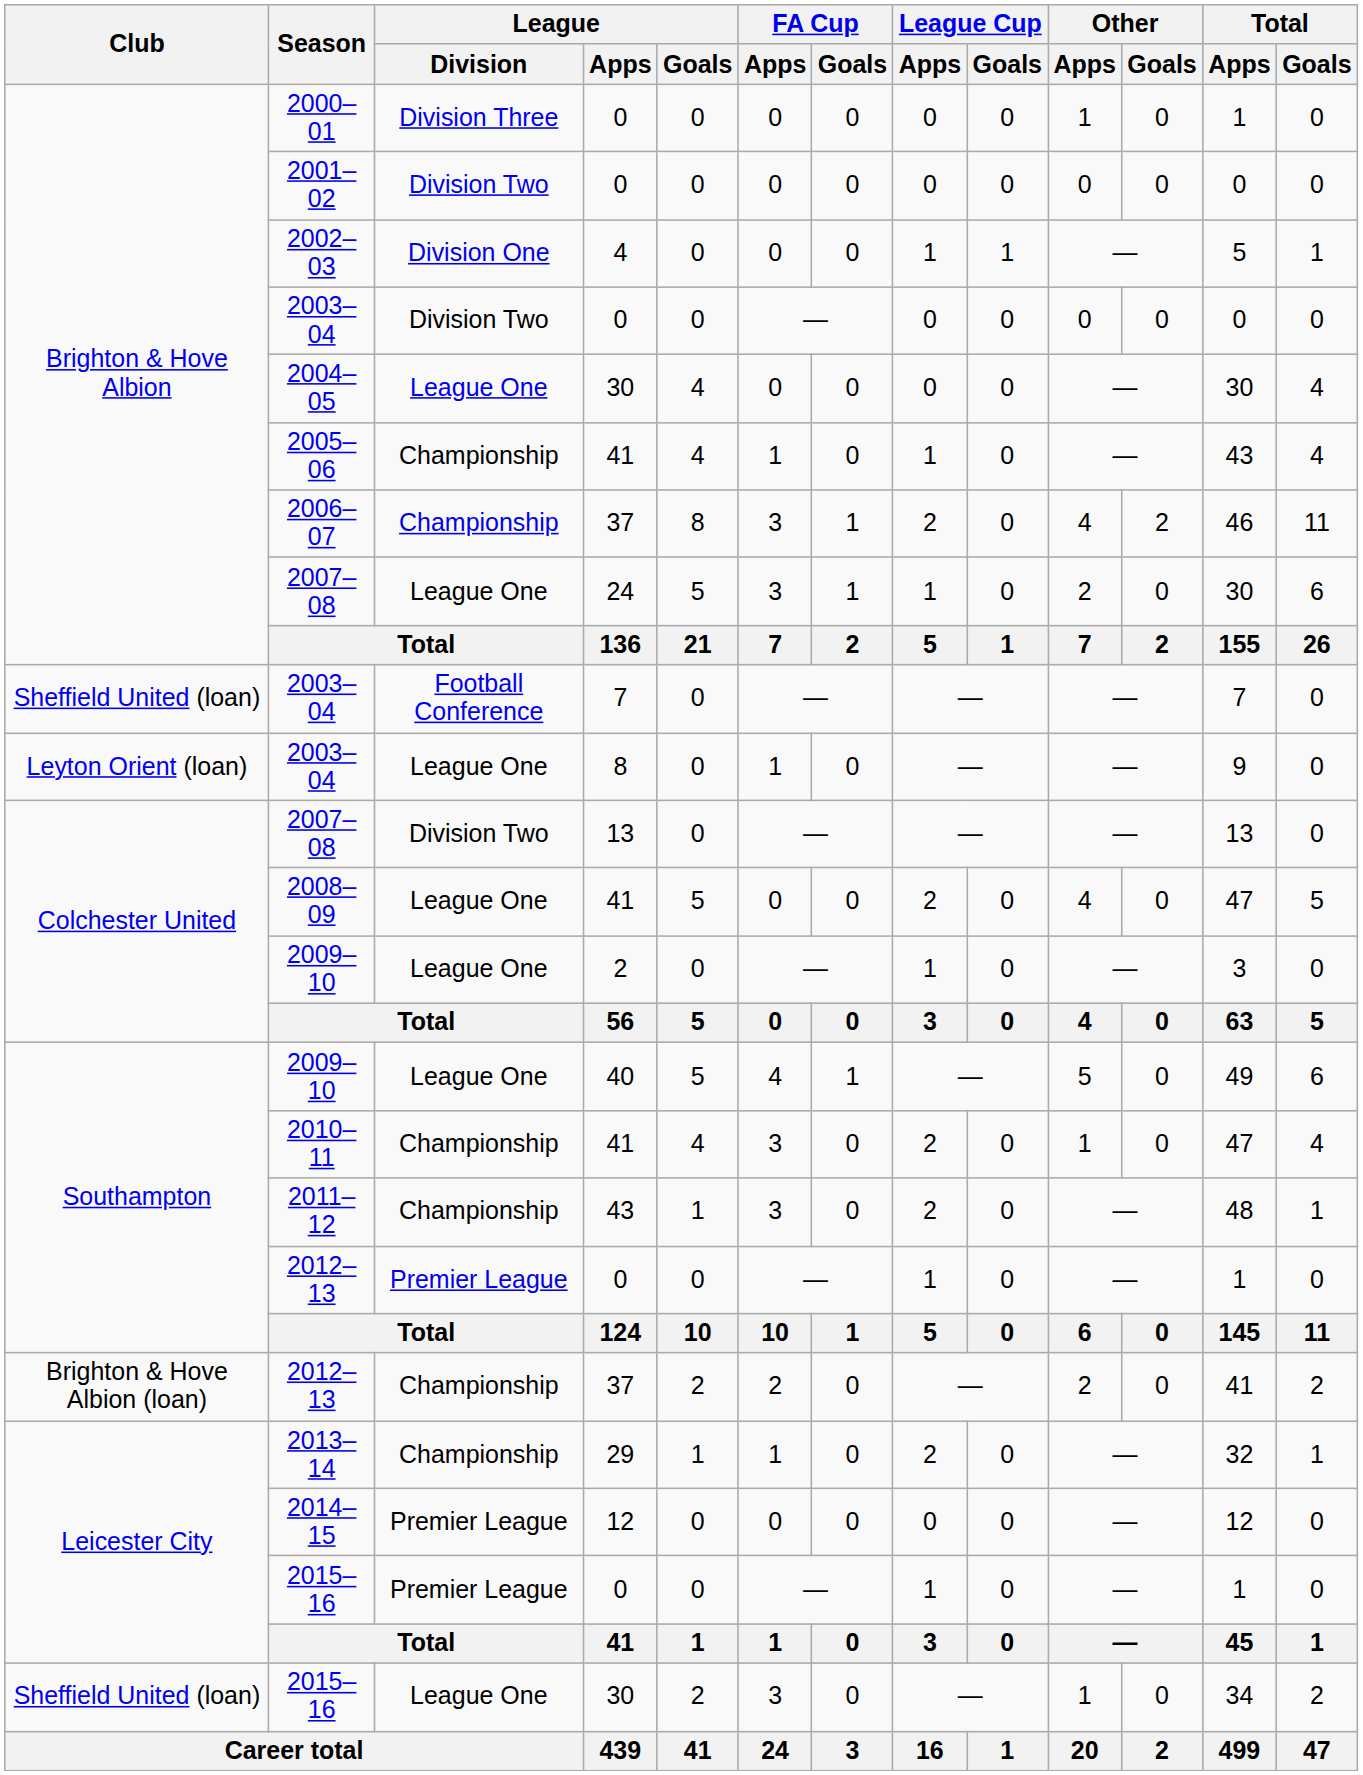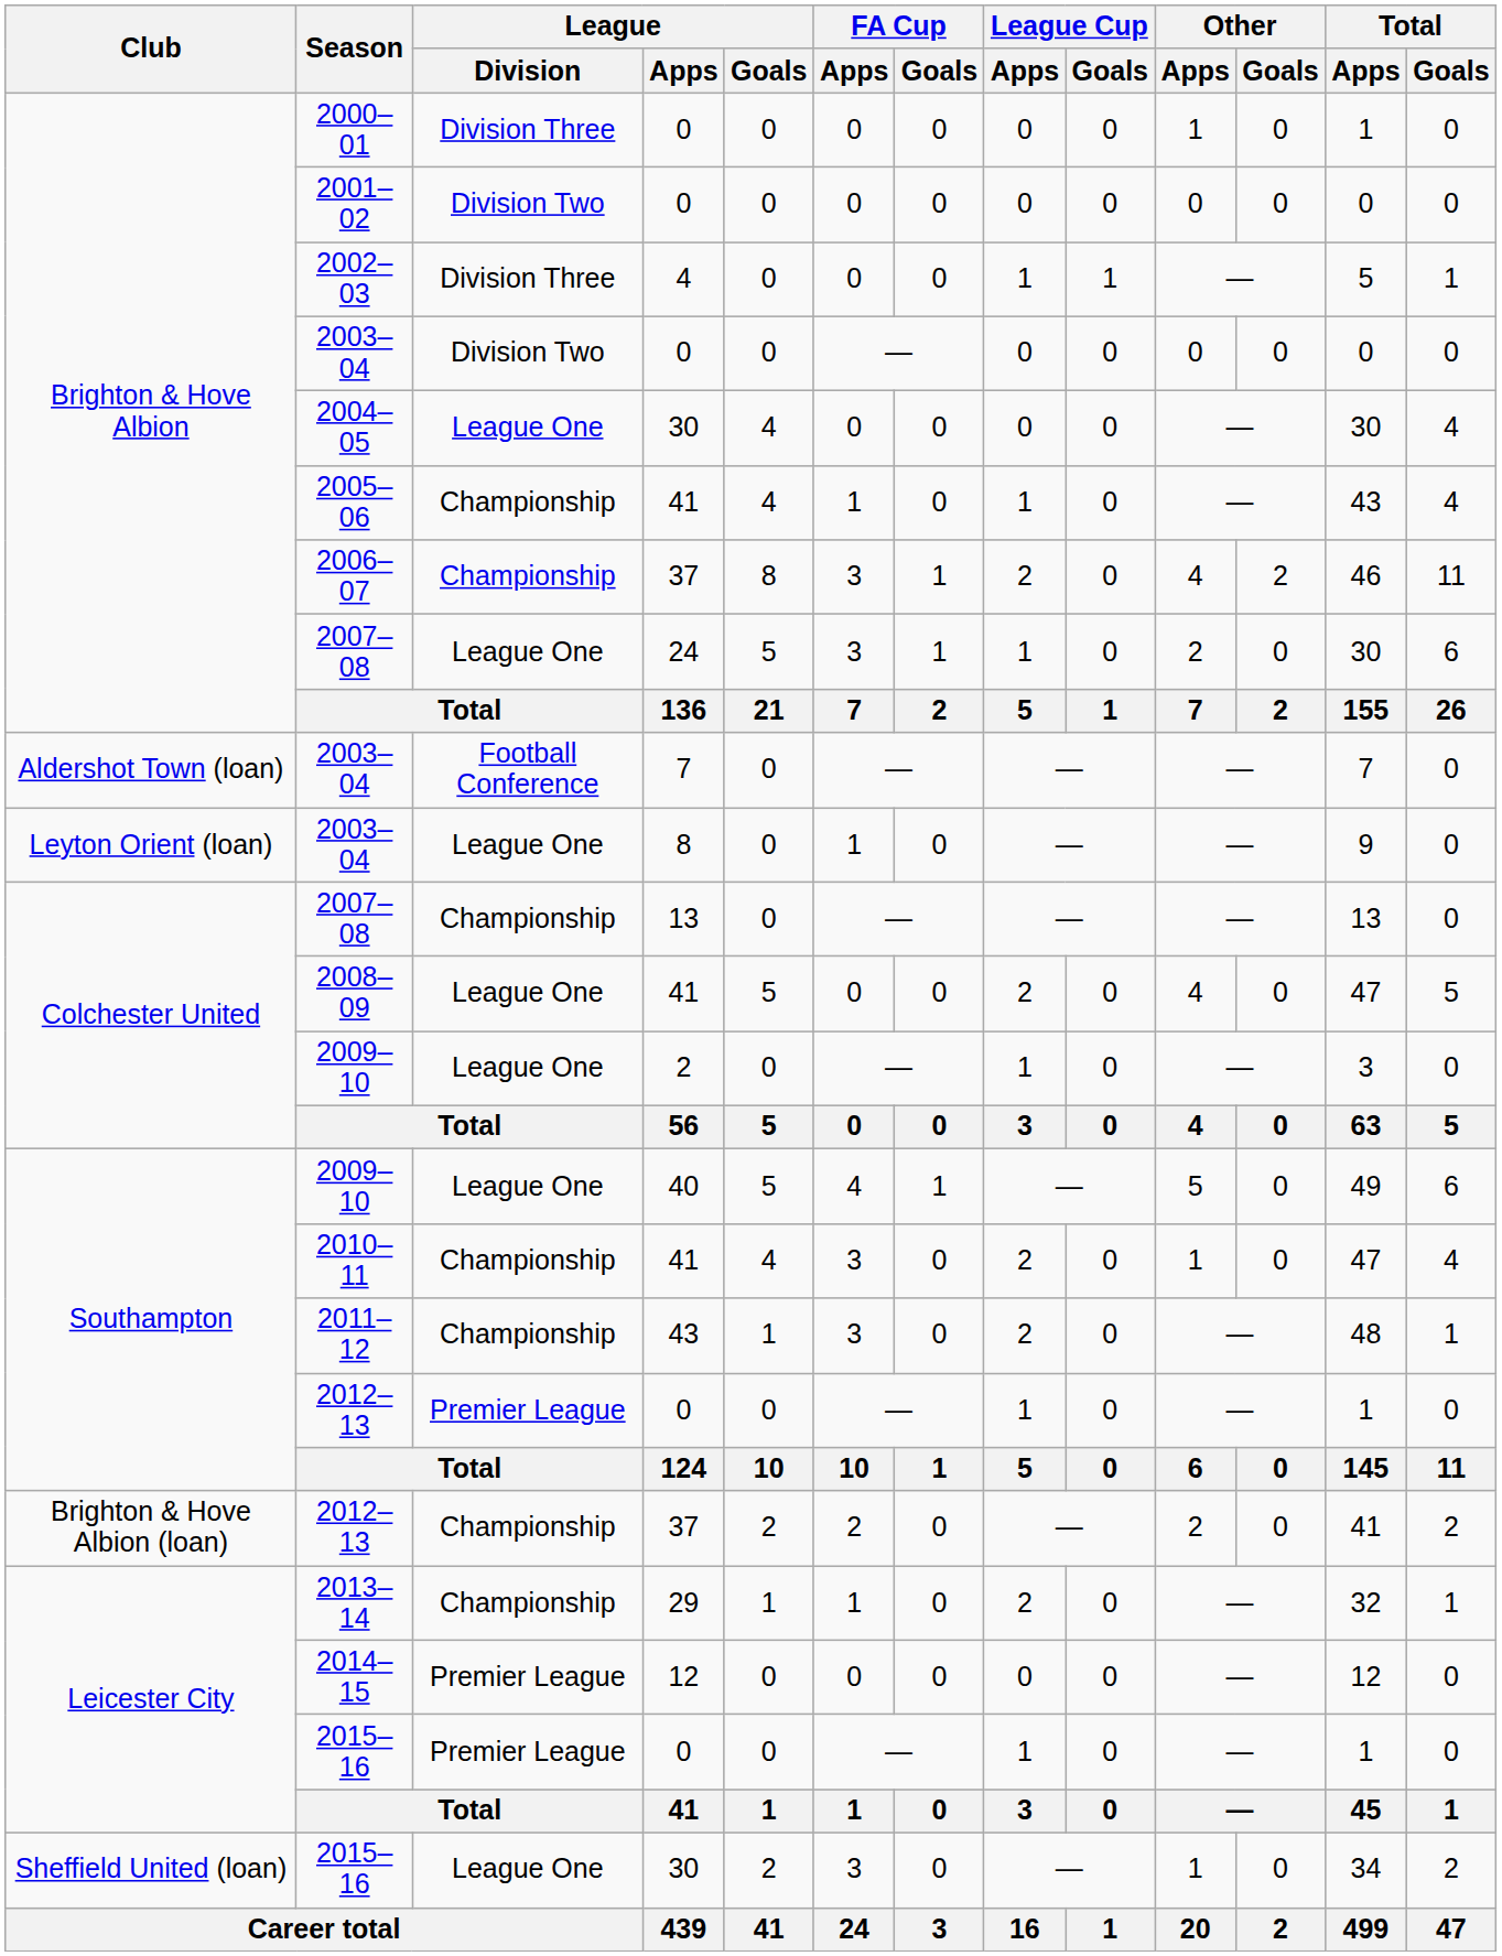 <table class="wikitable" style="text-align: center;">
 <tr>
 <th rowspan="2">Club</th>
 <th rowspan="2">Season</th>
 <th colspan="3">League</th>
 <th colspan="2"><a href='#'>FA Cup</a></th>
 <th colspan="2"><a href='#'>League Cup</a></th>
 <th colspan="2">Other</th>
 <th colspan="2">Total</th>
 </tr>
 <tr>
 <th>Division</th>
 <th>Apps</th>
 <th>Goals</th>
 <th>Apps</th>
 <th>Goals</th>
 <th>Apps</th>
 <th>Goals</th>
 <th>Apps</th>
 <th>Goals</th>
 <th>Apps</th>
 <th>Goals</th>
 </tr>
 <tr>
 <td rowspan="9"><a href='#'>Brighton & Hove Albion</a></td>
 <td><a href='#'>2000–01</a></td>
 <td><a href='#'>Division Three</a></td>
 <td>0</td>
 <td>0</td>
 <td>0</td>
 <td>0</td>
 <td>0</td>
 <td>0</td>
 <td>1</td>
 <td>0</td>
 <td>1</td>
 <td>0</td>
 </tr>
 <tr>
 <td><a href='#'>2001–02</a></td>
 <td><a href='#'>Division Two</a></td>
 <td>0</td>
 <td>0</td>
 <td>0</td>
 <td>0</td>
 <td>0</td>
 <td>0</td>
 <td>0</td>
 <td>0</td>
 <td>0</td>
 <td>0</td>
 </tr>
 <tr>
 <td><a href='#'>2002–03</a></td>
-<td><a href='#'>Division One</a></td>
+<td>Division Three</td>
 <td>4</td>
 <td>0</td>
 <td>0</td>
 <td>0</td>
 <td>1</td>
 <td>1</td>
 <td colspan="2">—</td>
 <td>5</td>
 <td>1</td>
 </tr>
 <tr>
 <td><a href='#'>2003–04</a></td>
 <td>Division Two</td>
 <td>0</td>
 <td>0</td>
 <td colspan="2">—</td>
 <td>0</td>
 <td>0</td>
 <td>0</td>
 <td>0</td>
 <td>0</td>
 <td>0</td>
 </tr>
 <tr>
 <td><a href='#'>2004–05</a></td>
 <td><a href='#'>League One</a></td>
 <td>30</td>
 <td>4</td>
 <td>0</td>
 <td>0</td>
 <td>0</td>
 <td>0</td>
 <td colspan="2">—</td>
 <td>30</td>
 <td>4</td>
 </tr>
 <tr>
 <td><a href='#'>2005–06</a></td>
 <td>Championship</td>
 <td>41</td>
 <td>4</td>
 <td>1</td>
 <td>0</td>
 <td>1</td>
 <td>0</td>
 <td colspan="2">—</td>
 <td>43</td>
 <td>4</td>
 </tr>
 <tr>
 <td><a href='#'>2006–07</a></td>
 <td><a href='#'>Championship</a></td>
 <td>37</td>
 <td>8</td>
 <td>3</td>
 <td>1</td>
 <td>2</td>
 <td>0</td>
 <td>4</td>
 <td>2</td>
 <td>46</td>
 <td>11</td>
 </tr>
 <tr>
 <td><a href='#'>2007–08</a></td>
 <td>League One</td>
 <td>24</td>
 <td>5</td>
 <td>3</td>
 <td>1</td>
 <td>1</td>
 <td>0</td>
 <td>2</td>
 <td>0</td>
 <td>30</td>
 <td>6</td>
 </tr>
 <tr>
 <th colspan="2">Total</th>
 <th>136</th>
 <th>21</th>
 <th>7</th>
 <th>2</th>
 <th>5</th>
 <th>1</th>
 <th>7</th>
 <th>2</th>
 <th>155</th>
 <th>26</th>
 </tr>
 <tr>
-<td><a href='#'>Sheffield United</a> (loan)</td>
+<td><a href='#'>Aldershot Town</a> (loan)</td>
 <td><a href='#'>2003–04</a></td>
 <td><a href='#'>Football Conference</a></td>
 <td>7</td>
 <td>0</td>
 <td colspan="2">—</td>
 <td colspan="2">—</td>
 <td colspan="2">—</td>
 <td>7</td>
 <td>0</td>
 </tr>
 <tr>
 <td><a href='#'>Leyton Orient</a> (loan)</td>
 <td><a href='#'>2003–04</a></td>
 <td>League One</td>
 <td>8</td>
 <td>0</td>
 <td>1</td>
 <td>0</td>
 <td colspan="2">—</td>
 <td colspan="2">—</td>
 <td>9</td>
 <td>0</td>
 </tr>
 <tr>
 <td rowspan="4"><a href='#'>Colchester United</a></td>
 <td><a href='#'>2007–08</a></td>
-<td>Division Two</td>
+<td>Championship</td>
 <td>13</td>
 <td>0</td>
 <td colspan="2">—</td>
 <td colspan="2">—</td>
 <td colspan="2">—</td>
 <td>13</td>
 <td>0</td>
 </tr>
 <tr>
 <td><a href='#'>2008–09</a></td>
 <td>League One</td>
 <td>41</td>
 <td>5</td>
 <td>0</td>
 <td>0</td>
 <td>2</td>
 <td>0</td>
 <td>4</td>
 <td>0</td>
 <td>47</td>
 <td>5</td>
 </tr>
 <tr>
 <td><a href='#'>2009–10</a></td>
 <td>League One</td>
 <td>2</td>
 <td>0</td>
 <td colspan="2">—</td>
 <td>1</td>
 <td>0</td>
 <td colspan="2">—</td>
 <td>3</td>
 <td>0</td>
 </tr>
 <tr>
 <th colspan="2">Total</th>
 <th>56</th>
 <th>5</th>
 <th>0</th>
 <th>0</th>
 <th>3</th>
 <th>0</th>
 <th>4</th>
 <th>0</th>
 <th>63</th>
 <th>5</th>
 </tr>
 <tr>
 <td rowspan="5"><a href='#'>Southampton</a></td>
 <td><a href='#'>2009–10</a></td>
 <td>League One</td>
 <td>40</td>
 <td>5</td>
 <td>4</td>
 <td>1</td>
 <td colspan="2">—</td>
 <td>5</td>
 <td>0</td>
 <td>49</td>
 <td>6</td>
 </tr>
 <tr>
 <td><a href='#'>2010–11</a></td>
 <td>Championship</td>
 <td>41</td>
 <td>4</td>
 <td>3</td>
 <td>0</td>
 <td>2</td>
 <td>0</td>
 <td>1</td>
 <td>0</td>
 <td>47</td>
 <td>4</td>
 </tr>
 <tr>
 <td><a href='#'>2011–12</a></td>
 <td>Championship</td>
 <td>43</td>
 <td>1</td>
 <td>3</td>
 <td>0</td>
 <td>2</td>
 <td>0</td>
 <td colspan="2">—</td>
 <td>48</td>
 <td>1</td>
 </tr>
 <tr>
 <td><a href='#'>2012–13</a></td>
 <td><a href='#'>Premier League</a></td>
 <td>0</td>
 <td>0</td>
 <td colspan="2">—</td>
 <td>1</td>
 <td>0</td>
 <td colspan="2">—</td>
 <td>1</td>
 <td>0</td>
 </tr>
 <tr>
 <th colspan="2">Total</th>
 <th>124</th>
 <th>10</th>
 <th>10</th>
 <th>1</th>
 <th>5</th>
 <th>0</th>
 <th>6</th>
 <th>0</th>
 <th>145</th>
 <th>11</th>
 </tr>
 <tr>
 <td>Brighton & Hove Albion (loan)</td>
 <td><a href='#'>2012–13</a></td>
 <td>Championship</td>
 <td>37</td>
 <td>2</td>
 <td>2</td>
 <td>0</td>
 <td colspan="2">—</td>
 <td>2</td>
 <td>0</td>
 <td>41</td>
 <td>2</td>
 </tr>
 <tr>
 <td rowspan="4"><a href='#'>Leicester City</a></td>
 <td><a href='#'>2013–14</a></td>
 <td>Championship</td>
 <td>29</td>
 <td>1</td>
 <td>1</td>
 <td>0</td>
 <td>2</td>
 <td>0</td>
 <td colspan="2">—</td>
 <td>32</td>
 <td>1</td>
 </tr>
 <tr>
 <td><a href='#'>2014–15</a></td>
 <td>Premier League</td>
 <td>12</td>
 <td>0</td>
 <td>0</td>
 <td>0</td>
 <td>0</td>
 <td>0</td>
 <td colspan="2">—</td>
 <td>12</td>
 <td>0</td>
 </tr>
 <tr>
 <td><a href='#'>2015–16</a></td>
 <td>Premier League</td>
 <td>0</td>
 <td>0</td>
 <td colspan="2">—</td>
 <td>1</td>
 <td>0</td>
 <td colspan="2">—</td>
 <td>1</td>
 <td>0</td>
 </tr>
 <tr>
 <th colspan="2">Total</th>
 <th>41</th>
 <th>1</th>
 <th>1</th>
 <th>0</th>
 <th>3</th>
 <th>0</th>
 <th colspan="2">—</th>
 <th>45</th>
 <th>1</th>
 </tr>
 <tr>
 <td><a href='#'>Sheffield United</a> (loan)</td>
 <td><a href='#'>2015–16</a></td>
 <td>League One</td>
 <td>30</td>
 <td>2</td>
 <td>3</td>
 <td>0</td>
 <td colspan="2">—</td>
 <td>1</td>
 <td>0</td>
 <td>34</td>
 <td>2</td>
 </tr>
 <tr>
 <th colspan="3">Career total</th>
 <th>439</th>
 <th>41</th>
 <th>24</th>
 <th>3</th>
 <th>16</th>
 <th>1</th>
 <th>20</th>
 <th>2</th>
 <th>499</th>
 <th>47</th>
 </tr>
 </table>
